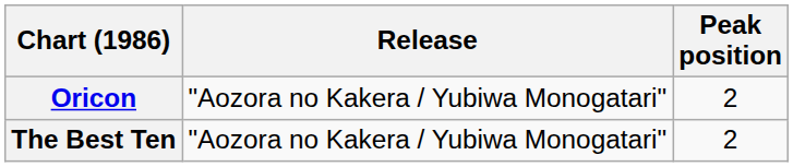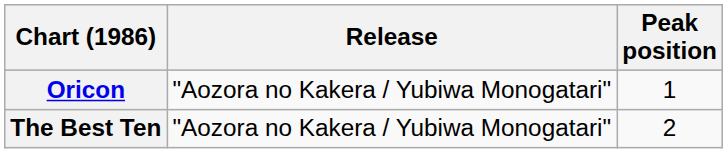 <table class="wikitable plainrowheaders sortable" style="text-align:center;">
 <tr>
 <th scope="col">Chart (1986)</th>
 <th scope="col">Release</th>
 <th scope="col">Peak<br>position</th>
 </tr>
 <tr>
 <th scope="row"><a href='#'>Oricon</a></th>
 <td>"Aozora no Kakera / Yubiwa Monogatari"</td>
-<td>2</td>
+<td>1</td>
 </tr>
 <tr>
 <th scope="row">The Best Ten</th>
 <td>"Aozora no Kakera / Yubiwa Monogatari"</td>
 <td>2</td>
 </tr>
 </table>
